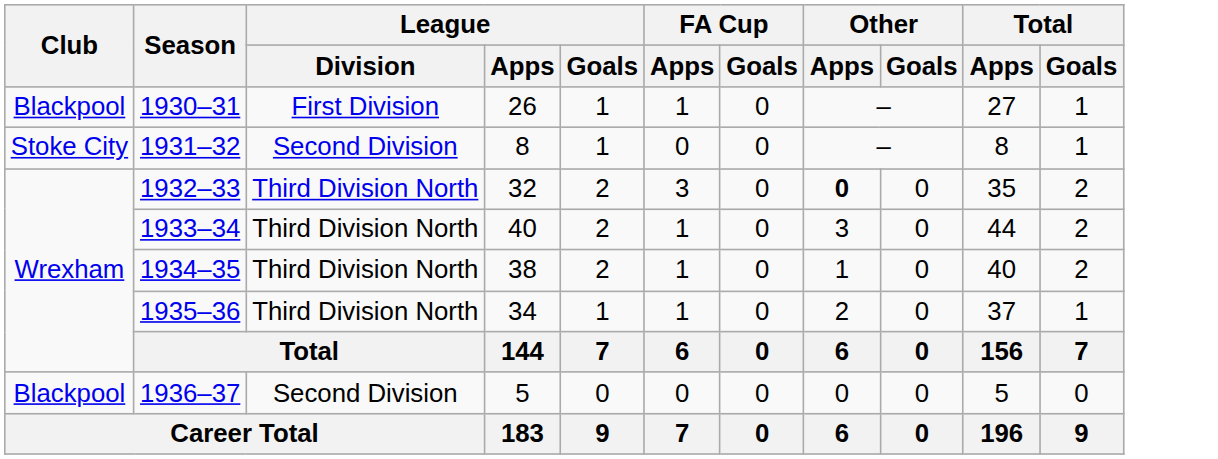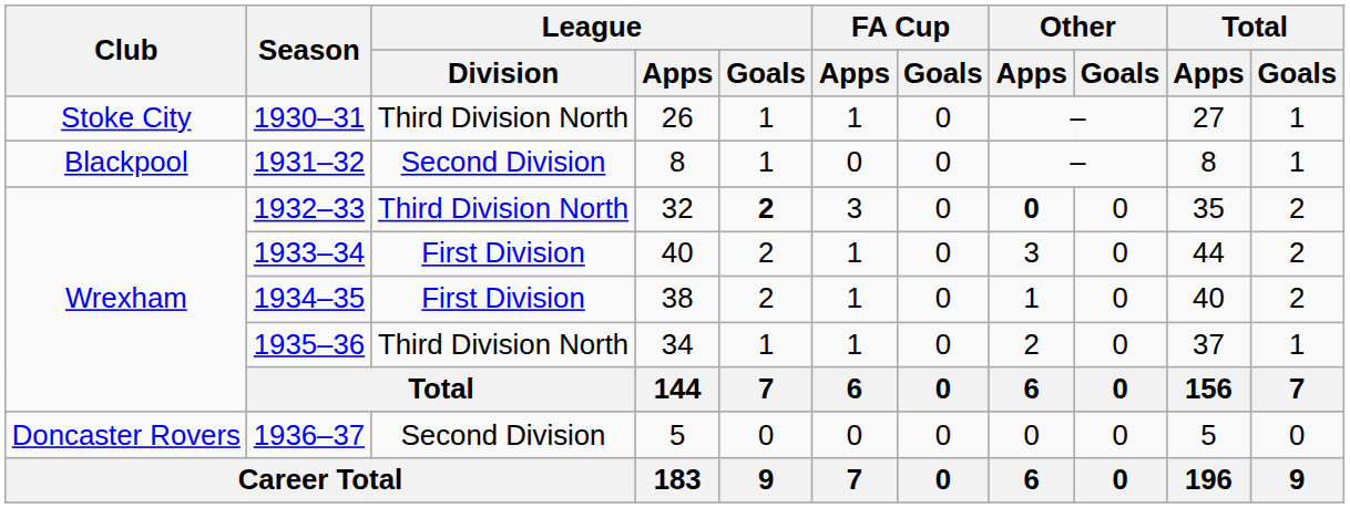 <table class="wikitable" style="text-align: center;">
 <tr>
 <th rowspan="2">Club</th>
 <th rowspan="2">Season</th>
 <th colspan="3">League</th>
 <th colspan="2">FA Cup</th>
 <th colspan="2">Other</th>
 <th colspan="2">Total</th>
 </tr>
 <tr>
 <th>Division</th>
 <th>Apps</th>
 <th>Goals</th>
 <th>Apps</th>
 <th>Goals</th>
 <th>Apps</th>
 <th>Goals</th>
 <th>Apps</th>
 <th>Goals</th>
 </tr>
 <tr>
-<td><a href='#'>Blackpool</a></td>
+<td><a href='#'>Stoke City</a></td>
 <td><a href='#'>1930–31</a></td>
-<td><a href='#'>First Division</a></td>
+<td>Third Division North</td>
 <td>26</td>
 <td>1</td>
 <td>1</td>
 <td>0</td>
 <td colspan="2">–</td>
 <td>27</td>
 <td>1</td>
 </tr>
 <tr>
-<td><a href='#'>Stoke City</a></td>
+<td><a href='#'>Blackpool</a></td>
 <td><a href='#'>1931–32</a></td>
 <td><a href='#'>Second Division</a></td>
 <td>8</td>
 <td>1</td>
 <td>0</td>
 <td>0</td>
 <td colspan="2">–</td>
 <td>8</td>
 <td>1</td>
 </tr>
 <tr>
 <td rowspan="5"><a href='#'>Wrexham</a></td>
 <td><a href='#'>1932–33</a></td>
 <td><a href='#'>Third Division North</a></td>
 <td>32</td>
-<td>2</td>
+<td><strong>2</strong></td>
 <td>3</td>
 <td>0</td>
 <td><strong>0</strong></td>
 <td>0</td>
 <td>35</td>
 <td>2</td>
 </tr>
 <tr>
 <td><a href='#'>1933–34</a></td>
-<td>Third Division North</td>
+<td><a href='#'>First Division</a></td>
 <td>40</td>
 <td>2</td>
 <td>1</td>
 <td>0</td>
 <td>3</td>
 <td>0</td>
 <td>44</td>
 <td>2</td>
 </tr>
 <tr>
 <td><a href='#'>1934–35</a></td>
-<td>Third Division North</td>
+<td><a href='#'>First Division</a></td>
 <td>38</td>
 <td>2</td>
 <td>1</td>
 <td>0</td>
 <td>1</td>
 <td>0</td>
 <td>40</td>
 <td>2</td>
 </tr>
 <tr>
 <td><a href='#'>1935–36</a></td>
 <td>Third Division North</td>
 <td>34</td>
 <td>1</td>
 <td>1</td>
 <td>0</td>
 <td>2</td>
 <td>0</td>
 <td>37</td>
 <td>1</td>
 </tr>
 <tr>
 <th colspan=2>Total</th>
 <th>144</th>
 <th>7</th>
 <th>6</th>
 <th>0</th>
 <th>6</th>
 <th>0</th>
 <th>156</th>
 <th>7</th>
 </tr>
 <tr>
-<td><a href='#'>Blackpool</a></td>
+<td><a href='#'>Doncaster Rovers</a></td>
 <td><a href='#'>1936–37</a></td>
 <td>Second Division</td>
 <td>5</td>
 <td>0</td>
 <td>0</td>
 <td>0</td>
 <td>0</td>
 <td>0</td>
 <td>5</td>
 <td>0</td>
 </tr>
 <tr>
 <th colspan="3">Career Total</th>
 <th>183</th>
 <th>9</th>
 <th>7</th>
 <th>0</th>
 <th>6</th>
 <th>0</th>
 <th>196</th>
 <th>9</th>
 </tr>
 </table>
